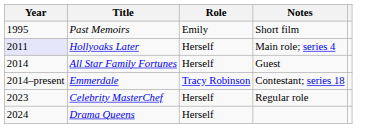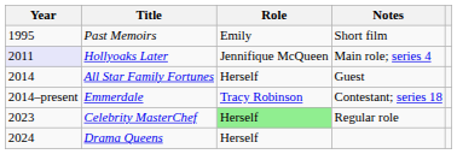 <table class="wikitable">
 <tr>
 <th>Year</th>
 <th>Title</th>
 <th>Role</th>
 <th>Notes</th>
 <th></th>
 </tr>
 <tr>
 <td>1995</td>
 <td><em>Past Memoirs</em></td>
 <td>Emily</td>
 <td>Short film</td>
 <td align="center"></td>
 </tr>
 <tr>
 <td style="background: lavender;">2011</td>
 <td><em><a href='#'>Hollyoaks Later</a></em></td>
-<td>Herself</td>
+<td>Jennifique McQueen</td>
 <td>Main role; <a href='#'>series 4</a></td>
 <td align="center"></td>
 </tr>
 <tr>
 <td>2014</td>
 <td><em><a href='#'>All Star Family Fortunes</a></em></td>
 <td>Herself</td>
 <td>Guest</td>
 <td align="center"></td>
 </tr>
 <tr>
 <td>2014–present</td>
 <td><em><a href='#'>Emmerdale</a></em></td>
 <td><a href='#'>Tracy Robinson</a></td>
 <td>Contestant; <a href='#'>series 18</a></td>
 <td align="center"></td>
 </tr>
 <tr>
 <td>2023</td>
 <td><em><a href='#'>Celebrity MasterChef</a></em></td>
-<td>Herself</td>
+<td style="background: lightgreen;">Herself</td>
 <td>Regular role</td>
 <td align="center"></td>
 </tr>
 <tr>
 <td>2024</td>
 <td><a href='#'><em>Drama Queens</em></a></td>
 <td>Herself</td>
 <td></td>
 <td></td>
 </tr>
 </table>
